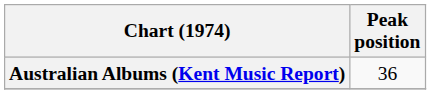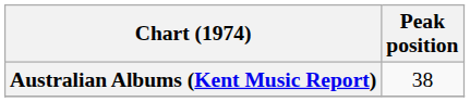 <table class="wikitable sortable plainrowheaders">
 <tr>
 <th>Chart (1974)</th>
 <th>Peak<br>position</th>
 </tr>
 <tr>
 <th scope="row">Australian Albums (<a href='#'>Kent Music Report</a>)</th>
-<td align="center">36</td>
+<td align="center">38</td>
 </tr>
 <tr>
 </tr>
 <tr>
 </tr>
 </table>
